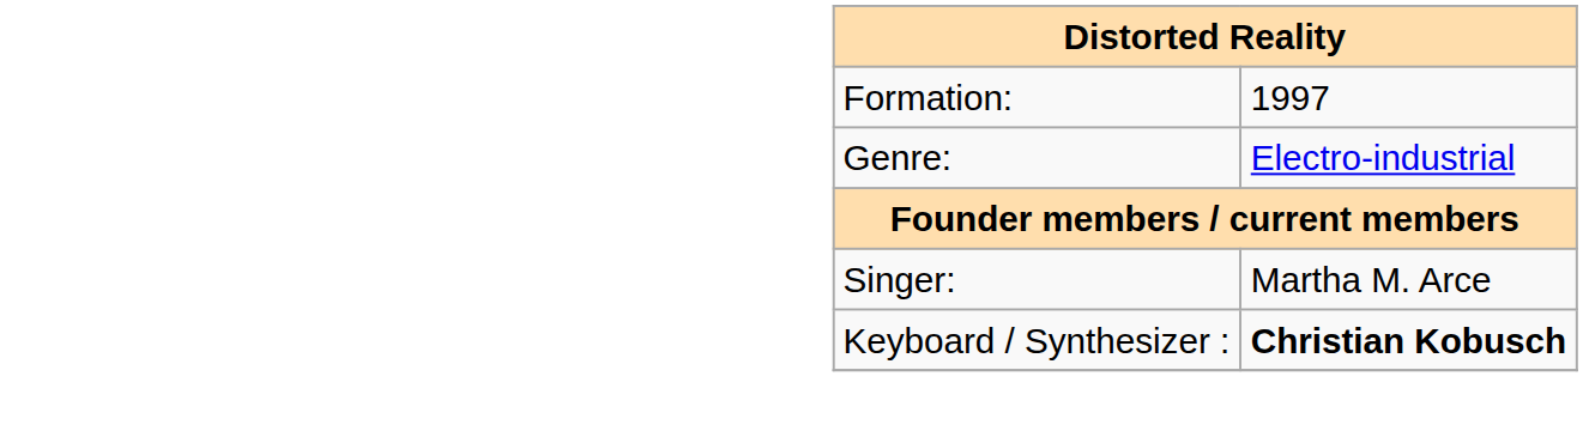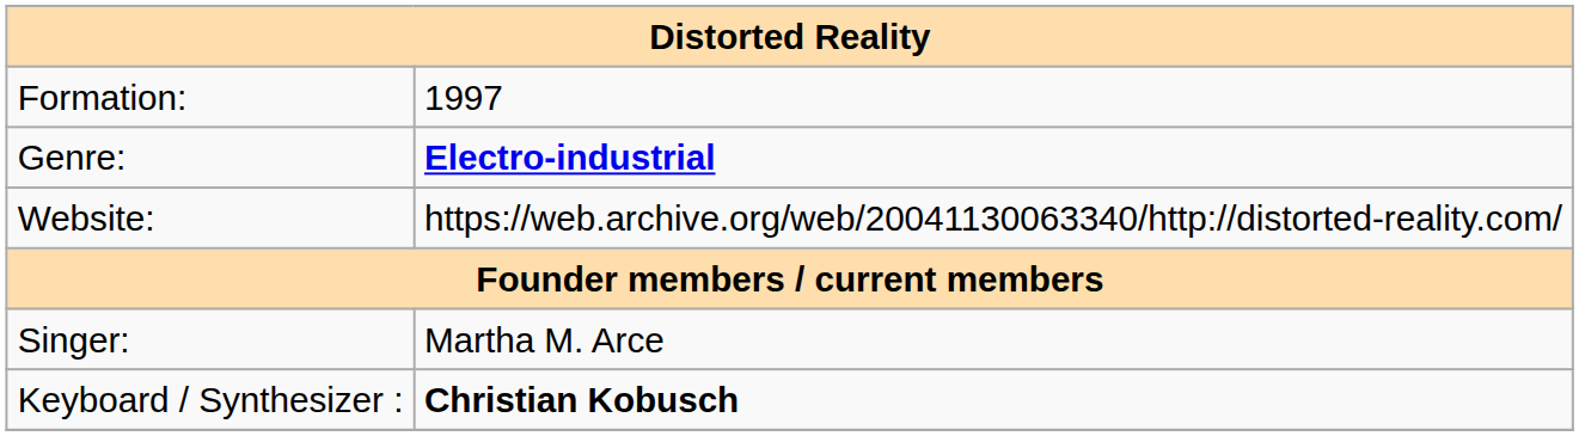 <table border="2" cellpadding="4" rules="all" style="float: right; margin-left: 1em; background: #f9f9f9; border: 1px solid #aaaaaa; border-collapse: collapse; border-spacing: 0px; font-size: 95%; empty-cells: show;">
 <tr>
 <th colspan="2" style="background: #ffdead;">Distorted Reality</th>
 </tr>
 <tr>
 <td>Formation:</td>
 <td>1997</td>
 </tr>
 <tr>
 <td>Genre:</td>
-<td><a href='#'>Electro-industrial</a></td>
+<td><strong><a href='#'>Electro-industrial</a></strong></td>
+</tr>
+<tr>
+<td>Website:</td>
+<td>https://web.archive.org/web/20041130063340/http://distorted-reality.com/</td>
 </tr>
 <tr>
 <th colspan="2" style="background: #ffdead;">Founder members / current members</th>
 </tr>
 <tr>
 <td>Singer:</td>
 <td>Martha M. Arce</td>
 </tr>
 <tr>
 <td>Keyboard / Synthesizer :</td>
 <td><strong>Christian Kobusch</strong></td>
 </tr>
 <tr>
 </tr>
 </table>
